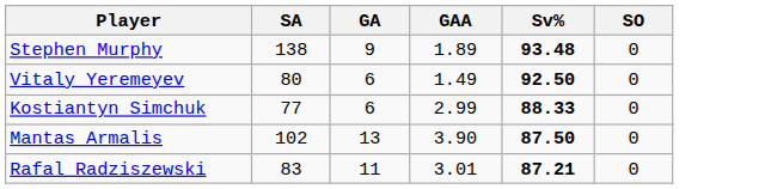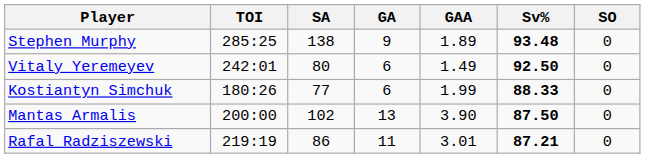 <table class="wikitable sortable" style="text-align:center;">
 <tr>
 <th style="width:170px;">Player</th>
+<th style="width:60px;">TOI</th>
 <th style="width:50px;">SA</th>
 <th style="width:50px;">GA</th>
 <th style="width:60px;">GAA</th>
 <th style="width:60px;">Sv%</th>
 <th style="width:50px;">SO</th>
 </tr>
 <tr>
 <td style="text-align:left;"> <a href='#'>Stephen Murphy</a></td>
+<td>285:25</td>
 <td>138</td>
 <td>9</td>
 <td>1.89</td>
 <td><strong>93.48</strong></td>
 <td>0</td>
 </tr>
 <tr>
 <td style="text-align:left;"> <a href='#'>Vitaly Yeremeyev</a></td>
+<td>242:01</td>
 <td>80</td>
 <td>6</td>
 <td>1.49</td>
 <td><strong>92.50</strong></td>
 <td>0</td>
 </tr>
 <tr>
 <td style="text-align:left;"> <a href='#'>Kostiantyn Simchuk</a></td>
+<td>180:26</td>
 <td>77</td>
 <td>6</td>
-<td>2.99</td>
+<td>1.99</td>
 <td><strong>88.33</strong></td>
 <td>0</td>
 </tr>
 <tr>
 <td style="text-align:left;"> <a href='#'>Mantas Armalis</a></td>
+<td>200:00</td>
 <td>102</td>
 <td>13</td>
 <td>3.90</td>
 <td><strong>87.50</strong></td>
 <td>0</td>
 </tr>
 <tr>
 <td style="text-align:left;"> <a href='#'>Rafal Radziszewski</a></td>
-<td>83</td>
+<td>219:19</td>
+<td>86</td>
 <td>11</td>
 <td>3.01</td>
 <td><strong>87.21</strong></td>
 <td>0</td>
 </tr>
 </table>
